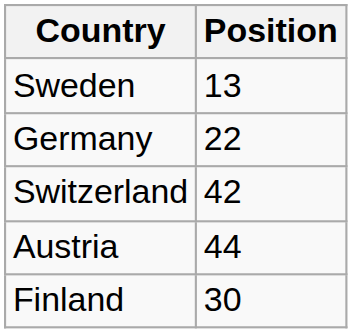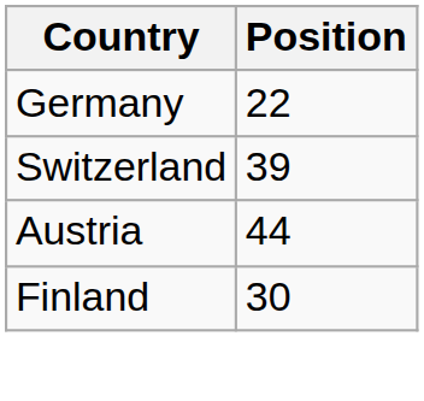 <table class="wikitable">
 <tr>
 <th>Country</th>
 <th>Position</th>
-</tr>
-<tr>
-<td>Sweden</td>
-<td>13</td>
 </tr>
 <tr>
 <td>Germany</td>
 <td>22</td>
 </tr>
 <tr>
 <td>Switzerland</td>
-<td>42</td>
+<td>39</td>
 </tr>
 <tr>
 <td>Austria</td>
 <td>44</td>
 </tr>
 <tr>
 <td>Finland</td>
 <td>30</td>
 </tr>
 </table>
